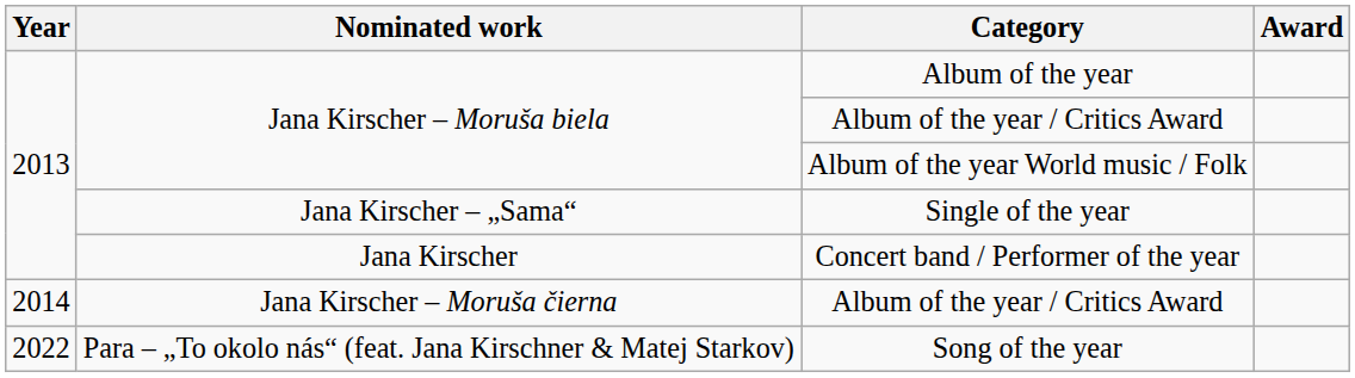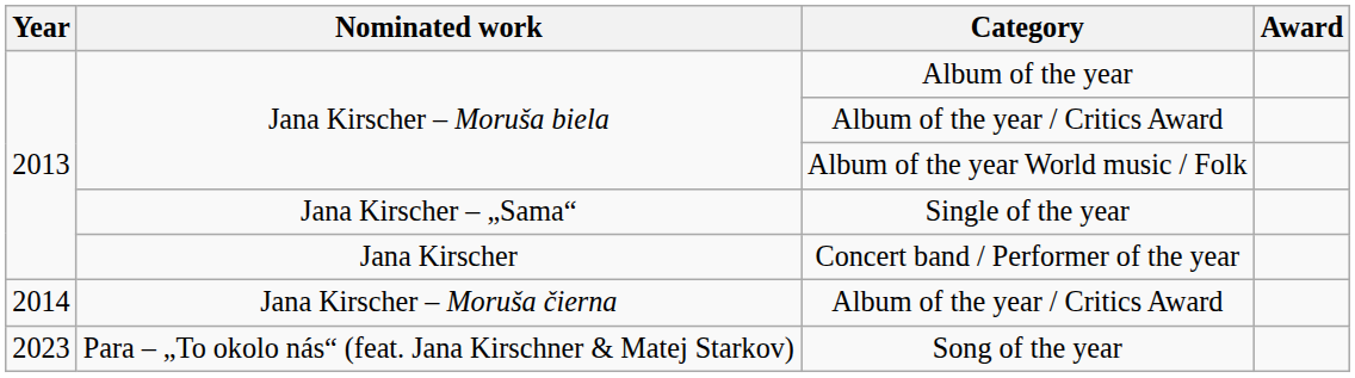 <table class="wikitable" style="text-align:center;">
 <tr>
 <th>Year</th>
 <th>Nominated work</th>
 <th>Category</th>
 <th>Award</th>
 </tr>
 <tr>
 <td rowspan="5">2013</td>
 <td rowspan="3">Jana Kirscher – <em>Moruša biela</em></td>
 <td>Album of the year</td>
 <td></td>
 </tr>
 <tr>
 <td>Album of the year / Critics Award</td>
 <td></td>
 </tr>
 <tr>
 <td>Album of the year World music / Folk</td>
 <td></td>
 </tr>
 <tr>
 <td>Jana Kirscher – „Sama“</td>
 <td>Single of the year</td>
 <td></td>
 </tr>
 <tr>
 <td>Jana Kirscher</td>
 <td>Concert band / Performer of the year</td>
 <td></td>
 </tr>
 <tr>
 <td>2014</td>
 <td>Jana Kirscher – <em>Moruša čierna</em></td>
 <td>Album of the year / Critics Award</td>
 <td></td>
 </tr>
 <tr>
-<td>2022</td>
+<td>2023</td>
 <td>Para – „To okolo nás“ (feat. Jana Kirschner & Matej Starkov)</td>
 <td>Song of the year</td>
 <td></td>
 </tr>
 </table>
